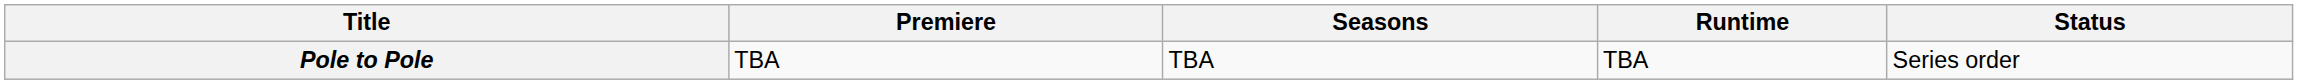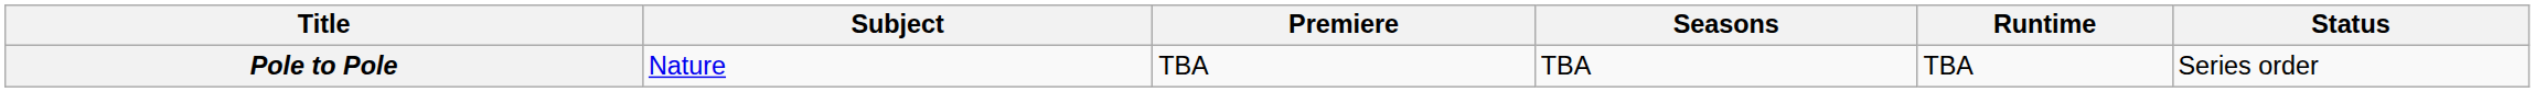 <table class="wikitable plainrowheaders sortable" style="width:99%;">
 <tr>
 <th scope="col" style="width:25%;">Title</th>
+<th scope="col" style="width:20%;">Subject</th>
 <th scope="col" style="width:15%;">Premiere</th>
 <th scope="col" style="width:15%;">Seasons</th>
 <th scope="col" style="width:10%;">Runtime</th>
 <th scope="col" style="width:14%;">Status</th>
 </tr>
 <tr>
 <th scope="row"><em>Pole to Pole</em></th>
+<td><a href='#'>Nature</a></td>
 <td>TBA</td>
 <td>TBA</td>
 <td>TBA</td>
 <td>Series order</td>
 </tr>
 </table>
